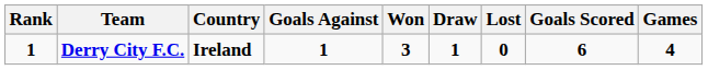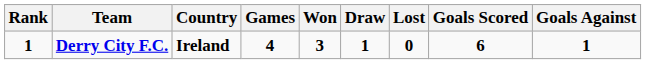 <table class="wikitable sortable" style="text-align: center">
 <tr>
 <th><strong>Rank</strong></th>
 <th><strong>Team</strong></th>
 <th><strong>Country</strong></th>
-<th><strong>Goals Against</strong></th>
+<th><strong>Games</strong></th>
 <th><strong>Won</strong></th>
 <th><strong>Draw</strong></th>
 <th><strong>Lost</strong></th>
 <th><strong>Goals Scored</strong></th>
-<th><strong>Games</strong></th>
+<th><strong>Goals Against</strong></th>
 </tr>
 <tr>
 <td><strong>1</strong></td>
 <td align=left><strong><a href='#'>Derry City F.C.</a></strong></td>
 <td align=left><strong> Ireland</strong></td>
-<td><strong>1</strong></td>
+<td><strong>4</strong></td>
 <td><strong>3</strong></td>
 <td><strong>1</strong></td>
 <td><strong>0</strong></td>
 <td><strong>6</strong></td>
-<td><strong>4</strong></td>
+<td><strong>1</strong></td>
 </tr>
 </table>
